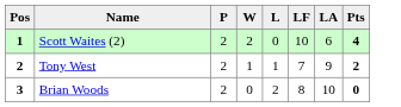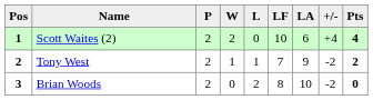 <table style=border-collapse:collapse border=1 cellspacing=0 cellpadding=5>
 <tr align=center bgcolor=#efefef>
 <th width=20>Pos</th>
 <th width=200>Name</th>
 <th width=20>P</th>
 <th width=20>W</th>
 <th width=20>L</th>
 <th width=20>LF</th>
 <th width=20>LA</th>
+<th width=20>+/-</th>
 <th width=20>Pts</th>
 </tr>
 <tr align=center style="background: #ccffcc;">
 <td><strong>1</strong></td>
 <td align="left"> <a href='#'>Scott Waites</a> (2)</td>
 <td>2</td>
 <td>2</td>
 <td>0</td>
 <td>10</td>
 <td>6</td>
+<td>+4</td>
 <td><strong>4</strong></td>
 </tr>
 <tr align=center>
 <td><strong>2</strong></td>
 <td align="left"> <a href='#'>Tony West</a></td>
 <td>2</td>
 <td>1</td>
 <td>1</td>
 <td>7</td>
 <td>9</td>
+<td>-2</td>
 <td><strong>2</strong></td>
 </tr>
 <tr align=center>
 <td><strong>3</strong></td>
 <td align="left"> <a href='#'>Brian Woods</a></td>
 <td>2</td>
 <td>0</td>
 <td>2</td>
 <td>8</td>
 <td>10</td>
+<td>-2</td>
 <td><strong>0</strong></td>
 </tr>
 </table>
